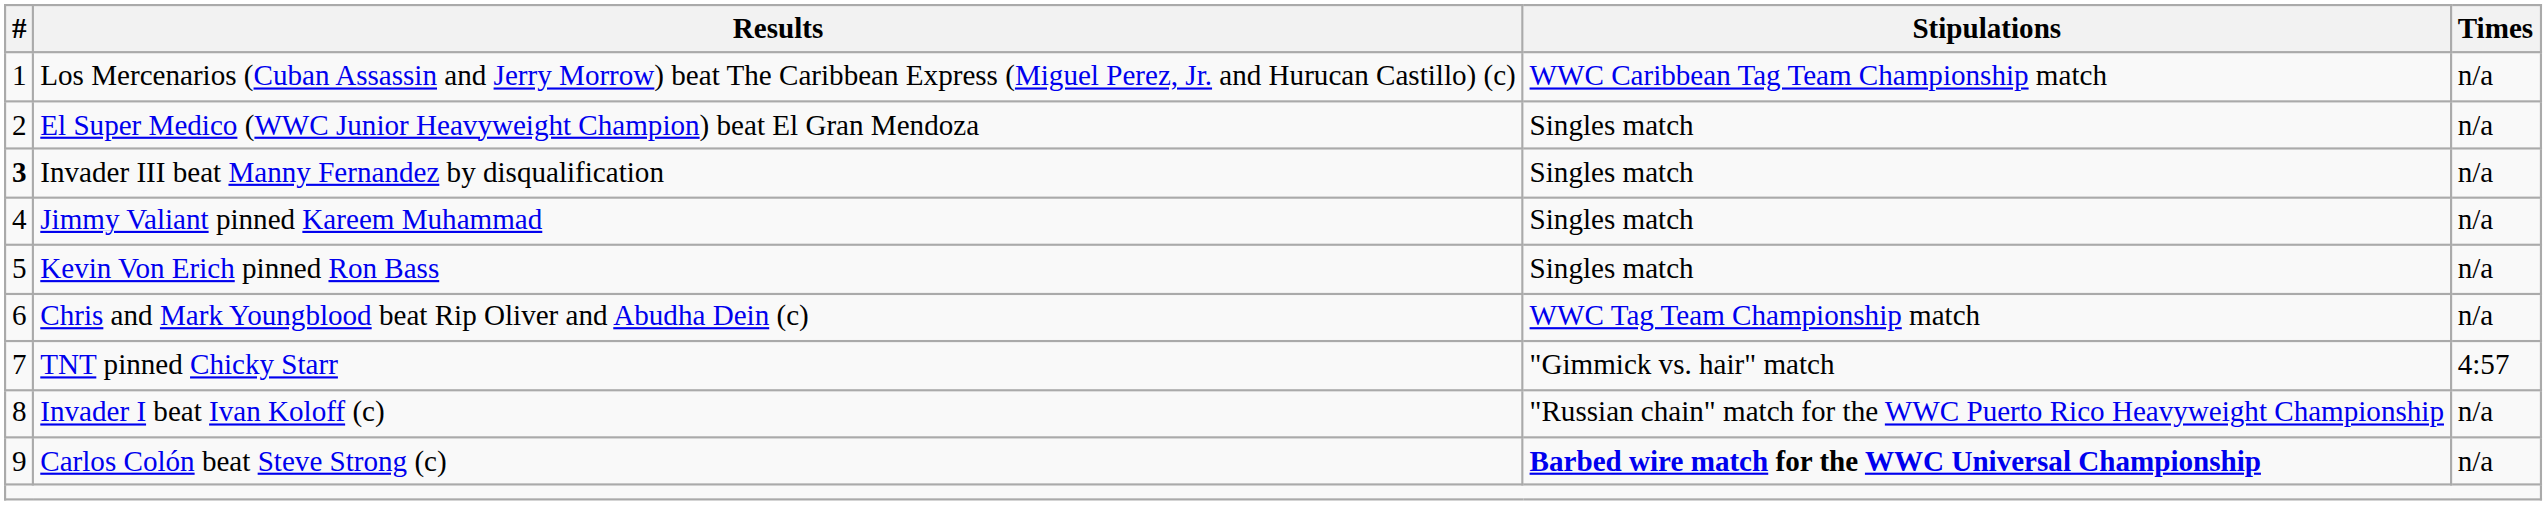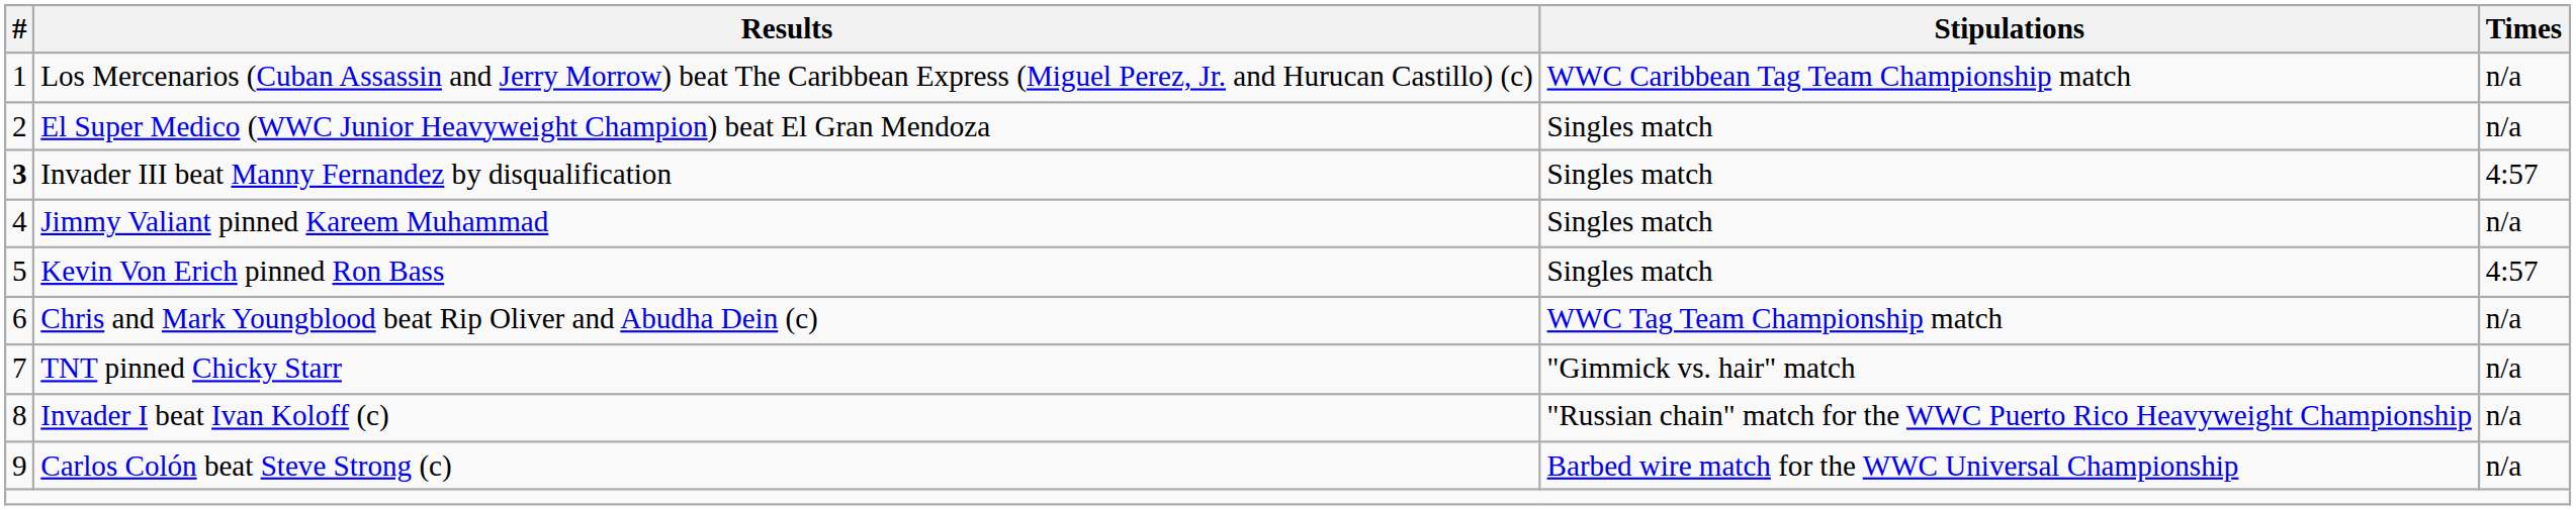 <table style="font-size: 85%" class="wikitable sortable">
 <tr>
 <th><strong>#</strong></th>
 <th><strong>Results</strong></th>
 <th><strong>Stipulations</strong></th>
 <th><strong>Times</strong></th>
 </tr>
 <tr>
 <td>1</td>
 <td>Los Mercenarios (<a href='#'>Cuban Assassin</a> and <a href='#'>Jerry Morrow</a>) beat The Caribbean Express (<a href='#'>Miguel Perez, Jr.</a> and Hurucan Castillo) (c)</td>
 <td><a href='#'>WWC Caribbean Tag Team Championship</a> match</td>
 <td>n/a</td>
 </tr>
 <tr>
 <td>2</td>
 <td><a href='#'>El Super Medico</a> (<a href='#'>WWC Junior Heavyweight Champion</a>) beat El Gran Mendoza</td>
 <td>Singles match</td>
 <td>n/a</td>
 </tr>
 <tr>
 <td><strong>3</strong></td>
 <td>Invader III beat <a href='#'>Manny Fernandez</a> by disqualification</td>
 <td>Singles match</td>
-<td>n/a</td>
+<td>4:57</td>
 </tr>
 <tr>
 <td>4</td>
 <td><a href='#'>Jimmy Valiant</a> pinned <a href='#'>Kareem Muhammad</a></td>
 <td>Singles match</td>
 <td>n/a</td>
 </tr>
 <tr>
 <td>5</td>
 <td><a href='#'>Kevin Von Erich</a> pinned <a href='#'>Ron Bass</a></td>
 <td>Singles match</td>
-<td>n/a</td>
+<td>4:57</td>
 </tr>
 <tr>
 <td>6</td>
 <td><a href='#'>Chris</a> and <a href='#'>Mark Youngblood</a> beat Rip Oliver and <a href='#'>Abudha Dein</a> (c)</td>
 <td><a href='#'>WWC Tag Team Championship</a> match</td>
 <td>n/a</td>
 </tr>
 <tr>
 <td>7</td>
 <td><a href='#'>TNT</a> pinned <a href='#'>Chicky Starr</a></td>
 <td>"Gimmick vs. hair" match</td>
-<td>4:57</td>
+<td>n/a</td>
 </tr>
 <tr>
 <td>8</td>
 <td><a href='#'>Invader I</a> beat <a href='#'>Ivan Koloff</a> (c)</td>
 <td>"Russian chain" match for the <a href='#'>WWC Puerto Rico Heavyweight Championship</a></td>
 <td>n/a</td>
 </tr>
 <tr>
 <td>9</td>
 <td><a href='#'>Carlos Colón</a> beat <a href='#'>Steve Strong</a> (c)</td>
-<td><strong><a href='#'>Barbed wire match</a> for the <a href='#'>WWC Universal Championship</a></strong></td>
+<td><a href='#'>Barbed wire match</a> for the <a href='#'>WWC Universal Championship</a></td>
 <td>n/a</td>
 </tr>
 <tr>
 <td colspan=4></td>
 </tr>
 </table>
